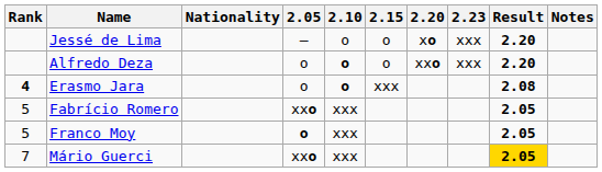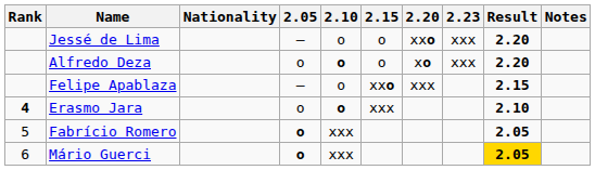 <table class="wikitable sortable" style="text-align:center">
 <tr>
 <th>Rank</th>
 <th>Name</th>
 <th>Nationality</th>
 <th>2.05</th>
 <th>2.10</th>
 <th>2.15</th>
 <th>2.20</th>
 <th>2.23</th>
 <th>Result</th>
 <th>Notes</th>
 </tr>
 <tr>
 <td></td>
 <td align=left><a href='#'>Jessé de Lima</a></td>
 <td align=left></td>
 <td>–</td>
 <td>o</td>
 <td>o</td>
-<td>x<strong>o</strong></td>
+<td>xx<strong>o</strong></td>
 <td>xxx</td>
 <td><strong>2.20</strong></td>
 <td></td>
 </tr>
 <tr>
 <td></td>
 <td align=left><a href='#'>Alfredo Deza</a></td>
 <td align=left></td>
 <td>o</td>
 <td><strong>o</strong></td>
 <td>o</td>
+<td>x<strong>o</strong></td>
+<td>xxx</td>
+<td><strong>2.20</strong></td>
+<td></td>
+</tr>
+<tr>
+<td></td>
+<td align=left><a href='#'>Felipe Apablaza</a></td>
+<td align=left></td>
+<td>–</td>
+<td>o</td>
 <td>xx<strong>o</strong></td>
 <td>xxx</td>
-<td><strong>2.20</strong></td>
+<td></td>
+<td><strong>2.15</strong></td>
 <td></td>
 </tr>
 <tr>
 <td><strong>4</strong></td>
 <td align=left><a href='#'>Erasmo Jara</a></td>
 <td align=left></td>
 <td>o</td>
 <td><strong>o</strong></td>
 <td>xxx</td>
 <td></td>
 <td></td>
-<td><strong>2.08</strong></td>
+<td><strong>2.10</strong></td>
 <td></td>
 </tr>
 <tr>
 <td>5</td>
 <td align=left><a href='#'>Fabrício Romero</a></td>
-<td align=left></td>
-<td>xx<strong>o</strong></td>
-<td>xxx</td>
-<td></td>
-<td></td>
-<td></td>
-<td><strong>2.05</strong></td>
-<td></td>
-</tr>
-<tr>
-<td>5</td>
-<td align=left><a href='#'>Franco Moy</a></td>
 <td align=left></td>
 <td><strong>o</strong></td>
 <td>xxx</td>
 <td></td>
 <td></td>
 <td></td>
 <td><strong>2.05</strong></td>
 <td></td>
 </tr>
 <tr>
-<td>7</td>
+<td>6</td>
 <td align=left><a href='#'>Mário Guerci</a></td>
 <td align=left></td>
-<td>xx<strong>o</strong></td>
+<td><strong>o</strong></td>
 <td>xxx</td>
 <td></td>
 <td></td>
 <td></td>
 <td style="background: gold;"><strong>2.05</strong></td>
 <td></td>
 </tr>
 </table>
